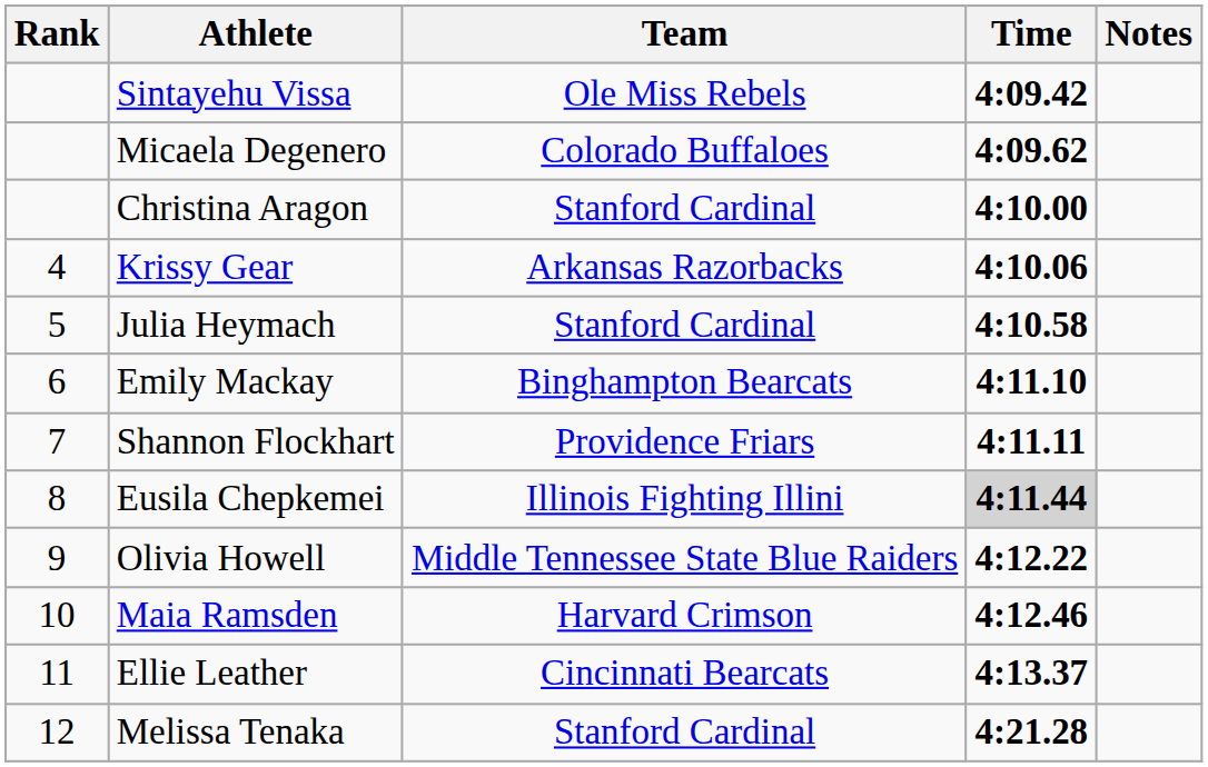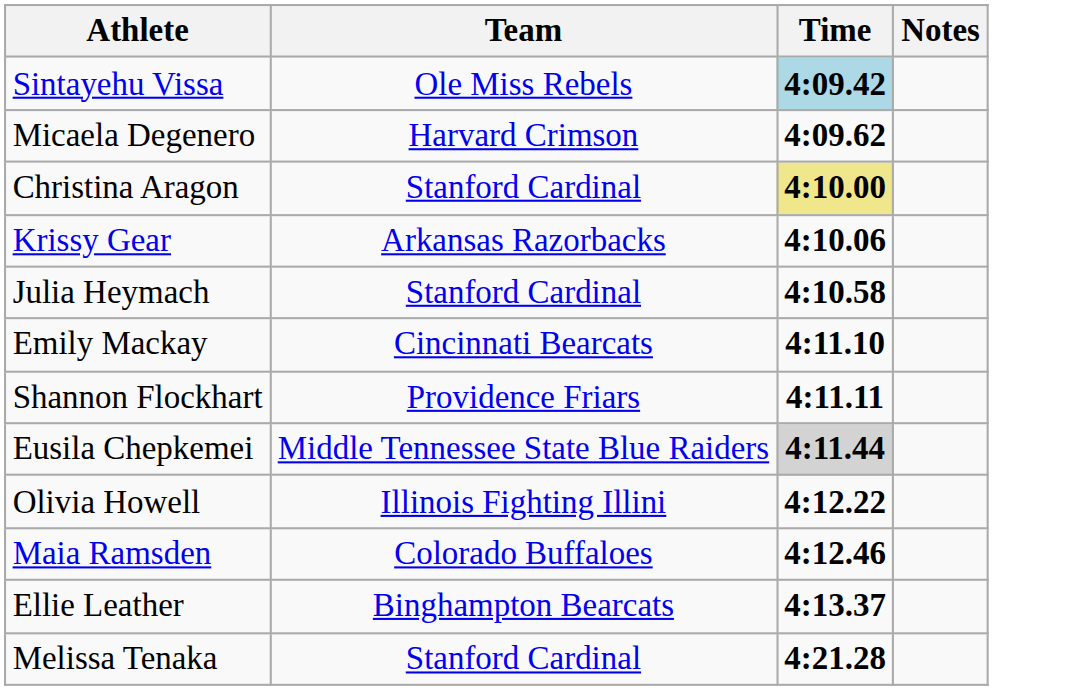 <table class="wikitable sortable" style="text-align:center">
 <tr>
-<th>Rank</th>
 <th>Athlete</th>
 <th>Team</th>
 <th>Time</th>
 <th>Notes</th>
 </tr>
 <tr>
-<td></td>
 <td align=left> <a href='#'>Sintayehu Vissa</a></td>
 <td><a href='#'>Ole Miss Rebels</a></td>
-<td><strong>4:09.42</strong></td>
+<td style="background: lightblue;"><strong>4:09.42</strong></td>
 <td></td>
 </tr>
 <tr>
-<td></td>
 <td align=left> Micaela Degenero</td>
-<td><a href='#'>Colorado Buffaloes</a></td>
+<td><a href='#'>Harvard Crimson</a></td>
 <td><strong>4:09.62</strong></td>
 <td></td>
 </tr>
 <tr>
-<td></td>
 <td align=left> Christina Aragon</td>
 <td><a href='#'>Stanford Cardinal</a></td>
-<td><strong>4:10.00</strong></td>
+<td style="background: khaki;"><strong>4:10.00</strong></td>
 <td></td>
 </tr>
 <tr>
-<td>4</td>
 <td align=left> <a href='#'>Krissy Gear</a></td>
 <td><a href='#'>Arkansas Razorbacks</a></td>
 <td><strong>4:10.06</strong></td>
 <td></td>
 </tr>
 <tr>
-<td>5</td>
 <td align=left> Julia Heymach</td>
 <td><a href='#'>Stanford Cardinal</a></td>
 <td><strong>4:10.58</strong></td>
 <td></td>
 </tr>
 <tr>
-<td>6</td>
 <td align=left> Emily Mackay</td>
-<td><a href='#'>Binghampton Bearcats</a></td>
+<td><a href='#'>Cincinnati Bearcats</a></td>
 <td><strong>4:11.10</strong></td>
 <td></td>
 </tr>
 <tr>
-<td>7</td>
 <td align=left> Shannon Flockhart</td>
 <td><a href='#'>Providence Friars</a></td>
 <td><strong>4:11.11</strong></td>
 <td></td>
 </tr>
 <tr>
-<td>8</td>
 <td align=left> Eusila Chepkemei</td>
-<td><a href='#'>Illinois Fighting Illini</a></td>
+<td><a href='#'>Middle Tennessee State Blue Raiders</a></td>
 <td style="background: lightgrey;"><strong>4:11.44</strong></td>
 <td></td>
 </tr>
 <tr>
-<td>9</td>
 <td align=left> Olivia Howell</td>
-<td><a href='#'>Middle Tennessee State Blue Raiders</a></td>
+<td><a href='#'>Illinois Fighting Illini</a></td>
 <td><strong>4:12.22</strong></td>
 <td></td>
 </tr>
 <tr>
-<td>10</td>
 <td align=left> <a href='#'>Maia Ramsden</a></td>
-<td><a href='#'>Harvard Crimson</a></td>
+<td><a href='#'>Colorado Buffaloes</a></td>
 <td><strong>4:12.46</strong></td>
 <td></td>
 </tr>
 <tr>
-<td>11</td>
 <td align=left> Ellie Leather</td>
-<td><a href='#'>Cincinnati Bearcats</a></td>
+<td><a href='#'>Binghampton Bearcats</a></td>
 <td><strong>4:13.37</strong></td>
 <td></td>
 </tr>
 <tr>
-<td>12</td>
 <td align=left> Melissa Tenaka</td>
 <td><a href='#'>Stanford Cardinal</a></td>
 <td><strong>4:21.28</strong></td>
 <td></td>
 </tr>
 </table>
